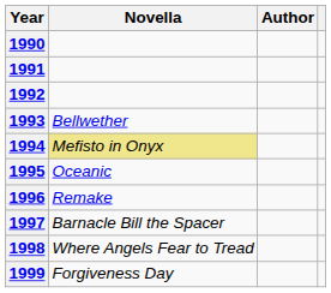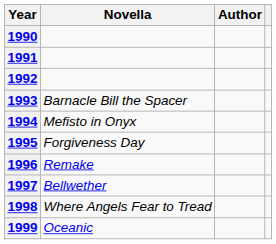 <table class="wikitable sortable">
 <tr>
 <th scope="col">Year</th>
 <th scope="col">Novella</th>
 <th scope="col">Author</th>
 <th scope=col class="unsortable"></th>
 </tr>
 <tr>
 <th scope="row"><a href='#'>1990</a></th>
 <td></td>
 <td></td>
 <td></td>
 </tr>
 <tr>
 <th scope="row"><a href='#'>1991</a></th>
 <td></td>
 <td></td>
 <td></td>
 </tr>
 <tr>
 <th scope="row"><a href='#'>1992</a></th>
 <td></td>
 <td></td>
 <td></td>
 </tr>
 <tr>
 <th scope="row"><a href='#'>1993</a></th>
-<td><em><a href='#'>Bellwether</a></em></td>
+<td><em>Barnacle Bill the Spacer</em></td>
 <td></td>
 <td></td>
 </tr>
 <tr>
 <th scope="row"><a href='#'>1994</a></th>
-<td style="background: khaki;"><em>Mefisto in Onyx</em></td>
+<td><em>Mefisto in Onyx</em></td>
 <td></td>
 <td></td>
 </tr>
 <tr>
 <th scope="row"><a href='#'>1995</a></th>
-<td><em><a href='#'>Oceanic</a></em></td>
+<td><em>Forgiveness Day</em></td>
 <td></td>
 <td></td>
 </tr>
 <tr>
 <th scope="row"><a href='#'>1996</a></th>
 <td><em><a href='#'>Remake</a></em></td>
 <td></td>
 <td></td>
 </tr>
 <tr>
 <th scope="row"><a href='#'>1997</a></th>
-<td><em>Barnacle Bill the Spacer</em></td>
+<td><em><a href='#'>Bellwether</a></em></td>
 <td></td>
 <td></td>
 </tr>
 <tr>
 <th scope="row"><a href='#'>1998</a></th>
 <td><em>Where Angels Fear to Tread</em></td>
 <td></td>
 <td></td>
 </tr>
 <tr>
 <th scope="row"><a href='#'>1999</a></th>
-<td><em>Forgiveness Day</em></td>
+<td><em><a href='#'>Oceanic</a></em></td>
 <td></td>
 </tr>
 </table>
